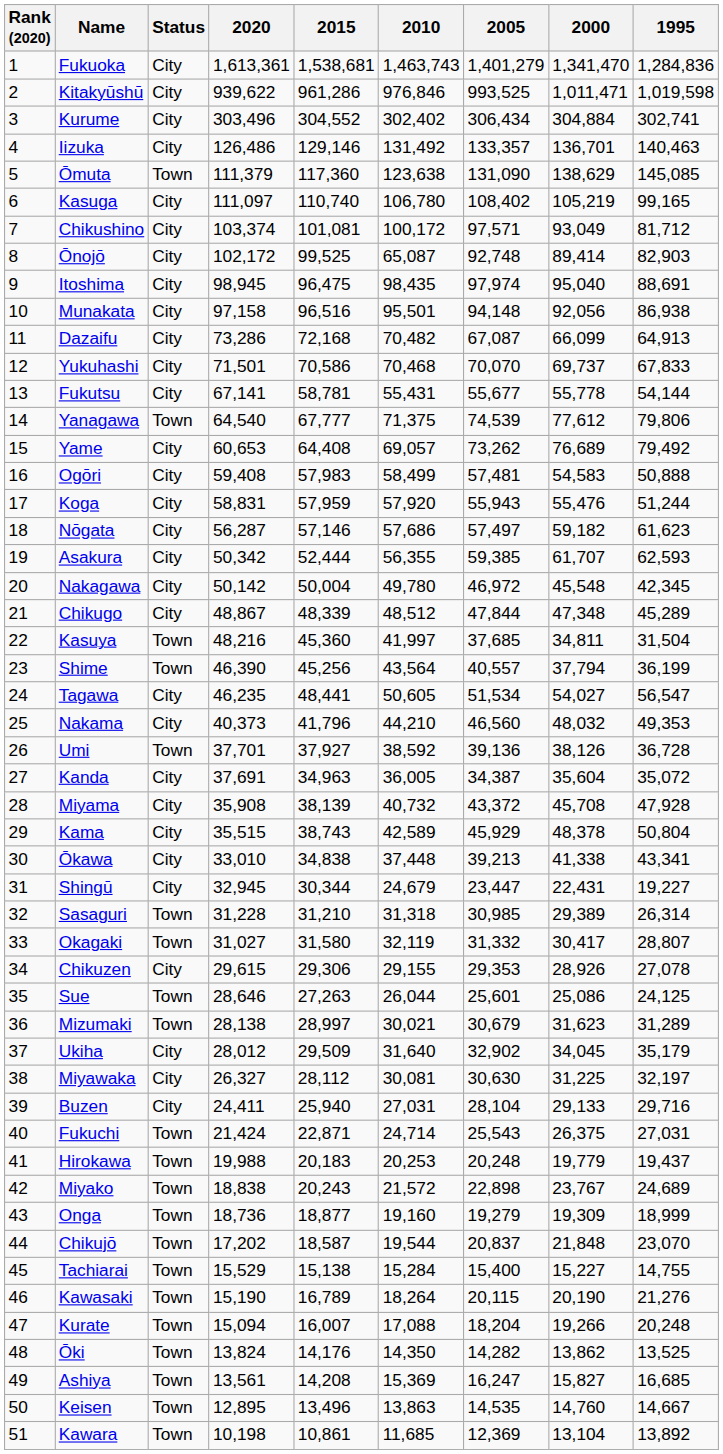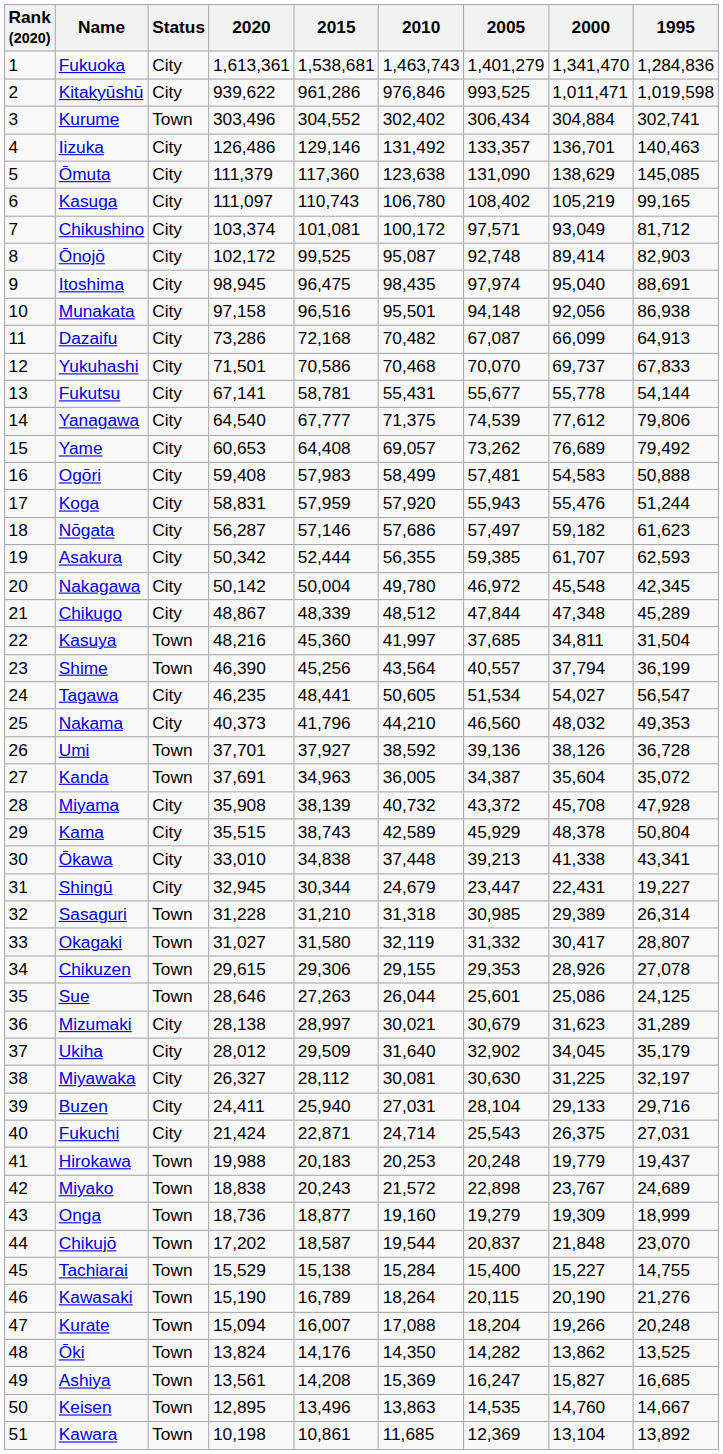 <table class="wikitable sortable">
 <tr>
 <th>Rank<br><small>(2020)</small></th>
 <th>Name</th>
 <th>Status</th>
 <th>2020</th>
 <th>2015</th>
 <th>2010</th>
 <th>2005</th>
 <th>2000</th>
 <th>1995</th>
 </tr>
 <tr>
 <td>1</td>
 <td><a href='#'>Fukuoka</a></td>
 <td>City</td>
 <td>1,613,361</td>
 <td>1,538,681</td>
 <td>1,463,743</td>
 <td>1,401,279</td>
 <td>1,341,470</td>
 <td>1,284,836</td>
 </tr>
 <tr>
 <td>2</td>
 <td><a href='#'>Kitakyūshū</a></td>
 <td>City</td>
 <td>939,622</td>
 <td>961,286</td>
 <td>976,846</td>
 <td>993,525</td>
 <td>1,011,471</td>
 <td>1,019,598</td>
 </tr>
 <tr>
 <td>3</td>
 <td><a href='#'>Kurume</a></td>
-<td>City</td>
+<td>Town</td>
 <td>303,496</td>
 <td>304,552</td>
 <td>302,402</td>
 <td>306,434</td>
 <td>304,884</td>
 <td>302,741</td>
 </tr>
 <tr>
 <td>4</td>
 <td><a href='#'>Iizuka</a></td>
 <td>City</td>
 <td>126,486</td>
 <td>129,146</td>
 <td>131,492</td>
 <td>133,357</td>
 <td>136,701</td>
 <td>140,463</td>
 </tr>
 <tr>
 <td>5</td>
 <td><a href='#'>Ōmuta</a></td>
-<td>Town</td>
+<td>City</td>
 <td>111,379</td>
 <td>117,360</td>
 <td>123,638</td>
 <td>131,090</td>
 <td>138,629</td>
 <td>145,085</td>
 </tr>
 <tr>
 <td>6</td>
 <td><a href='#'>Kasuga</a></td>
 <td>City</td>
 <td>111,097</td>
-<td>110,740</td>
+<td>110,743</td>
 <td>106,780</td>
 <td>108,402</td>
 <td>105,219</td>
 <td>99,165</td>
 </tr>
 <tr>
 <td>7</td>
 <td><a href='#'>Chikushino</a></td>
 <td>City</td>
 <td>103,374</td>
 <td>101,081</td>
 <td>100,172</td>
 <td>97,571</td>
 <td>93,049</td>
 <td>81,712</td>
 </tr>
 <tr>
 <td>8</td>
 <td><a href='#'>Ōnojō</a></td>
 <td>City</td>
 <td>102,172</td>
 <td>99,525</td>
-<td>65,087</td>
+<td>95,087</td>
 <td>92,748</td>
 <td>89,414</td>
 <td>82,903</td>
 </tr>
 <tr>
 <td>9</td>
 <td><a href='#'>Itoshima</a></td>
 <td>City</td>
 <td>98,945</td>
 <td>96,475</td>
 <td>98,435</td>
 <td>97,974</td>
 <td>95,040</td>
 <td>88,691</td>
 </tr>
 <tr>
 <td>10</td>
 <td><a href='#'>Munakata</a></td>
 <td>City</td>
 <td>97,158</td>
 <td>96,516</td>
 <td>95,501</td>
 <td>94,148</td>
 <td>92,056</td>
 <td>86,938</td>
 </tr>
 <tr>
 <td>11</td>
 <td><a href='#'>Dazaifu</a></td>
 <td>City</td>
 <td>73,286</td>
 <td>72,168</td>
 <td>70,482</td>
 <td>67,087</td>
 <td>66,099</td>
 <td>64,913</td>
 </tr>
 <tr>
 <td>12</td>
 <td><a href='#'>Yukuhashi</a></td>
 <td>City</td>
 <td>71,501</td>
 <td>70,586</td>
 <td>70,468</td>
 <td>70,070</td>
 <td>69,737</td>
 <td>67,833</td>
 </tr>
 <tr>
 <td>13</td>
 <td><a href='#'>Fukutsu</a></td>
 <td>City</td>
 <td>67,141</td>
 <td>58,781</td>
 <td>55,431</td>
 <td>55,677</td>
 <td>55,778</td>
 <td>54,144</td>
 </tr>
 <tr>
 <td>14</td>
 <td><a href='#'>Yanagawa</a></td>
-<td>Town</td>
+<td>City</td>
 <td>64,540</td>
 <td>67,777</td>
 <td>71,375</td>
 <td>74,539</td>
 <td>77,612</td>
 <td>79,806</td>
 </tr>
 <tr>
 <td>15</td>
 <td><a href='#'>Yame</a></td>
 <td>City</td>
 <td>60,653</td>
 <td>64,408</td>
 <td>69,057</td>
 <td>73,262</td>
 <td>76,689</td>
 <td>79,492</td>
 </tr>
 <tr>
 <td>16</td>
 <td><a href='#'>Ogōri</a></td>
 <td>City</td>
 <td>59,408</td>
 <td>57,983</td>
 <td>58,499</td>
 <td>57,481</td>
 <td>54,583</td>
 <td>50,888</td>
 </tr>
 <tr>
 <td>17</td>
 <td><a href='#'>Koga</a></td>
 <td>City</td>
 <td>58,831</td>
 <td>57,959</td>
 <td>57,920</td>
 <td>55,943</td>
 <td>55,476</td>
 <td>51,244</td>
 </tr>
 <tr>
 <td>18</td>
 <td><a href='#'>Nōgata</a></td>
 <td>City</td>
 <td>56,287</td>
 <td>57,146</td>
 <td>57,686</td>
 <td>57,497</td>
 <td>59,182</td>
 <td>61,623</td>
 </tr>
 <tr>
 <td>19</td>
 <td><a href='#'>Asakura</a></td>
 <td>City</td>
 <td>50,342</td>
 <td>52,444</td>
 <td>56,355</td>
 <td>59,385</td>
 <td>61,707</td>
 <td>62,593</td>
 </tr>
 <tr>
 <td>20</td>
 <td><a href='#'>Nakagawa</a></td>
 <td>City</td>
 <td>50,142</td>
 <td>50,004</td>
 <td>49,780</td>
 <td>46,972</td>
 <td>45,548</td>
 <td>42,345</td>
 </tr>
 <tr>
 <td>21</td>
 <td><a href='#'>Chikugo</a></td>
 <td>City</td>
 <td>48,867</td>
 <td>48,339</td>
 <td>48,512</td>
 <td>47,844</td>
 <td>47,348</td>
 <td>45,289</td>
 </tr>
 <tr>
 <td>22</td>
 <td><a href='#'>Kasuya</a></td>
 <td>Town</td>
 <td>48,216</td>
 <td>45,360</td>
 <td>41,997</td>
 <td>37,685</td>
 <td>34,811</td>
 <td>31,504</td>
 </tr>
 <tr>
 <td>23</td>
 <td><a href='#'>Shime</a></td>
 <td>Town</td>
 <td>46,390</td>
 <td>45,256</td>
 <td>43,564</td>
 <td>40,557</td>
 <td>37,794</td>
 <td>36,199</td>
 </tr>
 <tr>
 <td>24</td>
 <td><a href='#'>Tagawa</a></td>
 <td>City</td>
 <td>46,235</td>
 <td>48,441</td>
 <td>50,605</td>
 <td>51,534</td>
 <td>54,027</td>
 <td>56,547</td>
 </tr>
 <tr>
 <td>25</td>
 <td><a href='#'>Nakama</a></td>
 <td>City</td>
 <td>40,373</td>
 <td>41,796</td>
 <td>44,210</td>
 <td>46,560</td>
 <td>48,032</td>
 <td>49,353</td>
 </tr>
 <tr>
 <td>26</td>
 <td><a href='#'>Umi</a></td>
 <td>Town</td>
 <td>37,701</td>
 <td>37,927</td>
 <td>38,592</td>
 <td>39,136</td>
 <td>38,126</td>
 <td>36,728</td>
 </tr>
 <tr>
 <td>27</td>
 <td><a href='#'>Kanda</a></td>
-<td>City</td>
+<td>Town</td>
 <td>37,691</td>
 <td>34,963</td>
 <td>36,005</td>
 <td>34,387</td>
 <td>35,604</td>
 <td>35,072</td>
 </tr>
 <tr>
 <td>28</td>
 <td><a href='#'>Miyama</a></td>
 <td>City</td>
 <td>35,908</td>
 <td>38,139</td>
 <td>40,732</td>
 <td>43,372</td>
 <td>45,708</td>
 <td>47,928</td>
 </tr>
 <tr>
 <td>29</td>
 <td><a href='#'>Kama</a></td>
 <td>City</td>
 <td>35,515</td>
 <td>38,743</td>
 <td>42,589</td>
 <td>45,929</td>
 <td>48,378</td>
 <td>50,804</td>
 </tr>
 <tr>
 <td>30</td>
 <td><a href='#'>Ōkawa</a></td>
 <td>City</td>
 <td>33,010</td>
 <td>34,838</td>
 <td>37,448</td>
 <td>39,213</td>
 <td>41,338</td>
 <td>43,341</td>
 </tr>
 <tr>
 <td>31</td>
 <td><a href='#'>Shingū</a></td>
 <td>City</td>
 <td>32,945</td>
 <td>30,344</td>
 <td>24,679</td>
 <td>23,447</td>
 <td>22,431</td>
 <td>19,227</td>
 </tr>
 <tr>
 <td>32</td>
 <td><a href='#'>Sasaguri</a></td>
 <td>Town</td>
 <td>31,228</td>
 <td>31,210</td>
 <td>31,318</td>
 <td>30,985</td>
 <td>29,389</td>
 <td>26,314</td>
 </tr>
 <tr>
 <td>33</td>
 <td><a href='#'>Okagaki</a></td>
 <td>Town</td>
 <td>31,027</td>
 <td>31,580</td>
 <td>32,119</td>
 <td>31,332</td>
 <td>30,417</td>
 <td>28,807</td>
 </tr>
 <tr>
 <td>34</td>
 <td><a href='#'>Chikuzen</a></td>
-<td>City</td>
+<td>Town</td>
 <td>29,615</td>
 <td>29,306</td>
 <td>29,155</td>
 <td>29,353</td>
 <td>28,926</td>
 <td>27,078</td>
 </tr>
 <tr>
 <td>35</td>
 <td><a href='#'>Sue</a></td>
 <td>Town</td>
 <td>28,646</td>
 <td>27,263</td>
 <td>26,044</td>
 <td>25,601</td>
 <td>25,086</td>
 <td>24,125</td>
 </tr>
 <tr>
 <td>36</td>
 <td><a href='#'>Mizumaki</a></td>
-<td>Town</td>
+<td>City</td>
 <td>28,138</td>
 <td>28,997</td>
 <td>30,021</td>
 <td>30,679</td>
 <td>31,623</td>
 <td>31,289</td>
 </tr>
 <tr>
 <td>37</td>
 <td><a href='#'>Ukiha</a></td>
 <td>City</td>
 <td>28,012</td>
 <td>29,509</td>
 <td>31,640</td>
 <td>32,902</td>
 <td>34,045</td>
 <td>35,179</td>
 </tr>
 <tr>
 <td>38</td>
 <td><a href='#'>Miyawaka</a></td>
 <td>City</td>
 <td>26,327</td>
 <td>28,112</td>
 <td>30,081</td>
 <td>30,630</td>
 <td>31,225</td>
 <td>32,197</td>
 </tr>
 <tr>
 <td>39</td>
 <td><a href='#'>Buzen</a></td>
 <td>City</td>
 <td>24,411</td>
 <td>25,940</td>
 <td>27,031</td>
 <td>28,104</td>
 <td>29,133</td>
 <td>29,716</td>
 </tr>
 <tr>
 <td>40</td>
 <td><a href='#'>Fukuchi</a></td>
-<td>Town</td>
+<td>City</td>
 <td>21,424</td>
 <td>22,871</td>
 <td>24,714</td>
 <td>25,543</td>
 <td>26,375</td>
 <td>27,031</td>
 </tr>
 <tr>
 <td>41</td>
 <td><a href='#'>Hirokawa</a></td>
 <td>Town</td>
 <td>19,988</td>
 <td>20,183</td>
 <td>20,253</td>
 <td>20,248</td>
 <td>19,779</td>
 <td>19,437</td>
 </tr>
 <tr>
 <td>42</td>
 <td><a href='#'>Miyako</a></td>
 <td>Town</td>
 <td>18,838</td>
 <td>20,243</td>
 <td>21,572</td>
 <td>22,898</td>
 <td>23,767</td>
 <td>24,689</td>
 </tr>
 <tr>
 <td>43</td>
 <td><a href='#'>Onga</a></td>
 <td>Town</td>
 <td>18,736</td>
 <td>18,877</td>
 <td>19,160</td>
 <td>19,279</td>
 <td>19,309</td>
 <td>18,999</td>
 </tr>
 <tr>
 <td>44</td>
 <td><a href='#'>Chikujō</a></td>
 <td>Town</td>
 <td>17,202</td>
 <td>18,587</td>
 <td>19,544</td>
 <td>20,837</td>
 <td>21,848</td>
 <td>23,070</td>
 </tr>
 <tr>
 <td>45</td>
 <td><a href='#'>Tachiarai</a></td>
 <td>Town</td>
 <td>15,529</td>
 <td>15,138</td>
 <td>15,284</td>
 <td>15,400</td>
 <td>15,227</td>
 <td>14,755</td>
 </tr>
 <tr>
 <td>46</td>
 <td><a href='#'>Kawasaki</a></td>
 <td>Town</td>
 <td>15,190</td>
 <td>16,789</td>
 <td>18,264</td>
 <td>20,115</td>
 <td>20,190</td>
 <td>21,276</td>
 </tr>
 <tr>
 <td>47</td>
 <td><a href='#'>Kurate</a></td>
 <td>Town</td>
 <td>15,094</td>
 <td>16,007</td>
 <td>17,088</td>
 <td>18,204</td>
 <td>19,266</td>
 <td>20,248</td>
 </tr>
 <tr>
 <td>48</td>
 <td><a href='#'>Ōki</a></td>
 <td>Town</td>
 <td>13,824</td>
 <td>14,176</td>
 <td>14,350</td>
 <td>14,282</td>
 <td>13,862</td>
 <td>13,525</td>
 </tr>
 <tr>
 <td>49</td>
 <td><a href='#'>Ashiya</a></td>
 <td>Town</td>
 <td>13,561</td>
 <td>14,208</td>
 <td>15,369</td>
 <td>16,247</td>
 <td>15,827</td>
 <td>16,685</td>
 </tr>
 <tr>
 <td>50</td>
 <td><a href='#'>Keisen</a></td>
 <td>Town</td>
 <td>12,895</td>
 <td>13,496</td>
 <td>13,863</td>
 <td>14,535</td>
 <td>14,760</td>
 <td>14,667</td>
 </tr>
 <tr>
 <td>51</td>
 <td><a href='#'>Kawara</a></td>
 <td>Town</td>
 <td>10,198</td>
 <td>10,861</td>
 <td>11,685</td>
 <td>12,369</td>
 <td>13,104</td>
 <td>13,892</td>
 </tr>
 </table>
